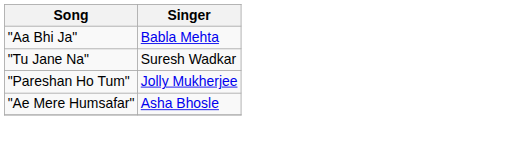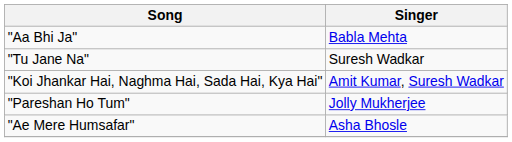 <table class="wikitable">
 <tr>
 <th>Song</th>
 <th>Singer</th>
 </tr>
 <tr>
 <td>"Aa Bhi Ja"</td>
 <td><a href='#'>Babla Mehta</a></td>
 </tr>
 <tr>
 <td>"Tu Jane Na"</td>
 <td>Suresh Wadkar</td>
 </tr>
 <tr>
+<td>"Koi Jhankar Hai, Naghma Hai, Sada Hai, Kya Hai"</td>
+<td><a href='#'>Amit Kumar</a>, <a href='#'>Suresh Wadkar</a></td>
+</tr>
+<tr>
 <td>"Pareshan Ho Tum"</td>
 <td><a href='#'>Jolly Mukherjee</a></td>
 </tr>
 <tr>
 <td>"Ae Mere Humsafar"</td>
 <td><a href='#'>Asha Bhosle</a></td>
 </tr>
 <tr>
 </tr>
 </table>
